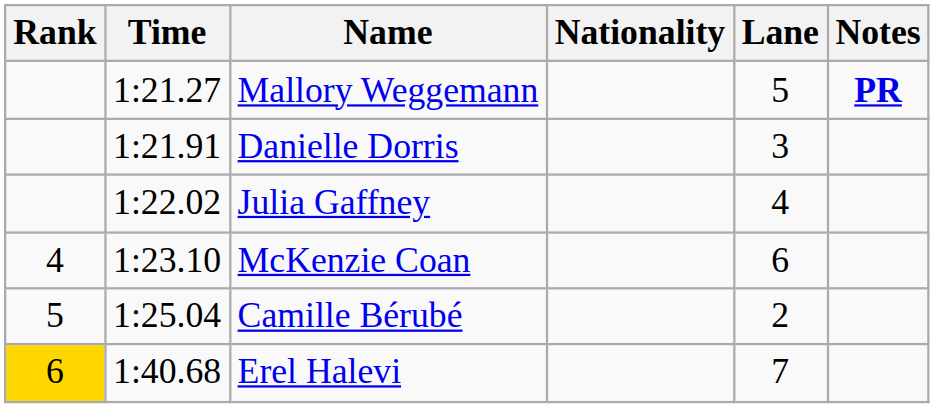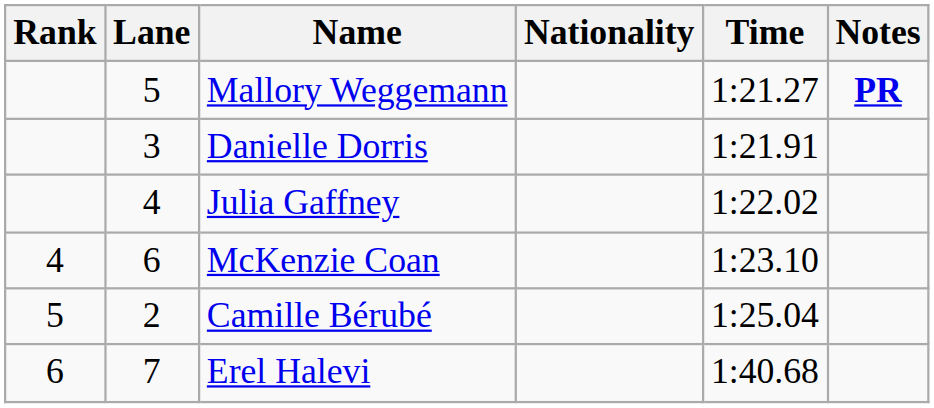 <table class="wikitable sortable" style="text-align:center">
 <tr>
 <th>Rank</th>
-<th>Time</th>
+<th>Lane</th>
 <th>Name</th>
 <th>Nationality</th>
-<th>Lane</th>
+<th>Time</th>
 <th>Notes</th>
 </tr>
 <tr>
 <td></td>
-<td>1:21.27</td>
+<td>5</td>
 <td align=left><a href='#'>Mallory Weggemann</a></td>
 <td align=left></td>
-<td>5</td>
+<td>1:21.27</td>
 <td><strong><a href='#'>PR</a></strong></td>
 </tr>
 <tr>
 <td></td>
-<td>1:21.91</td>
+<td>3</td>
 <td align=left><a href='#'>Danielle Dorris</a></td>
 <td align=left></td>
-<td>3</td>
+<td>1:21.91</td>
 <td></td>
 </tr>
 <tr>
 <td></td>
-<td>1:22.02</td>
+<td>4</td>
 <td align=left><a href='#'>Julia Gaffney</a></td>
 <td align=left></td>
-<td>4</td>
+<td>1:22.02</td>
 <td></td>
 </tr>
 <tr>
 <td>4</td>
-<td>1:23.10</td>
+<td>6</td>
 <td align=left><a href='#'>McKenzie Coan</a></td>
 <td align=left></td>
-<td>6</td>
+<td>1:23.10</td>
 <td></td>
 </tr>
 <tr>
 <td>5</td>
-<td>1:25.04</td>
+<td>2</td>
 <td align=left><a href='#'>Camille Bérubé</a></td>
 <td align=left></td>
-<td>2</td>
+<td>1:25.04</td>
 <td></td>
 </tr>
 <tr>
-<td style="background: gold;">6</td>
-<td>1:40.68</td>
+<td>6</td>
+<td>7</td>
 <td align=left><a href='#'>Erel Halevi</a></td>
 <td align=left></td>
-<td>7</td>
+<td>1:40.68</td>
 <td></td>
 </tr>
 </table>
